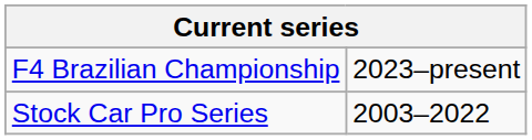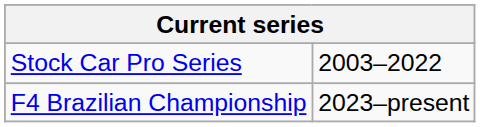 <table class="wikitable" style="font-size:85%;">
 <tr>
 <th colspan=2>Current series</th>
 </tr>
 <tr>
+<td><a href='#'>Stock Car Pro Series</a></td>
+<td>2003–2022</td>
+</tr>
+<tr>
 <td><a href='#'>F4 Brazilian Championship</a></td>
 <td>2023–present</td>
 </tr>
-<tr>
-<td><a href='#'>Stock Car Pro Series</a></td>
-<td>2003–2022</td>
-</tr>
 </table>
